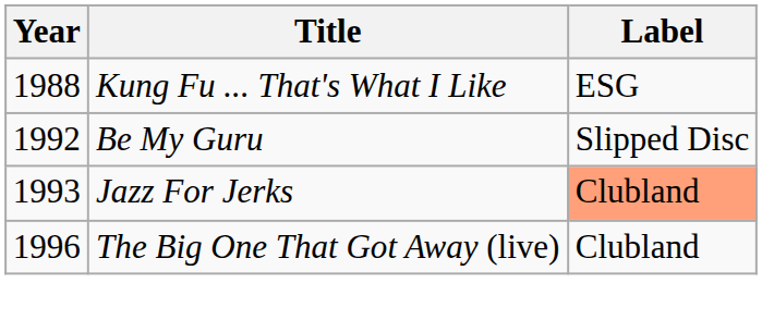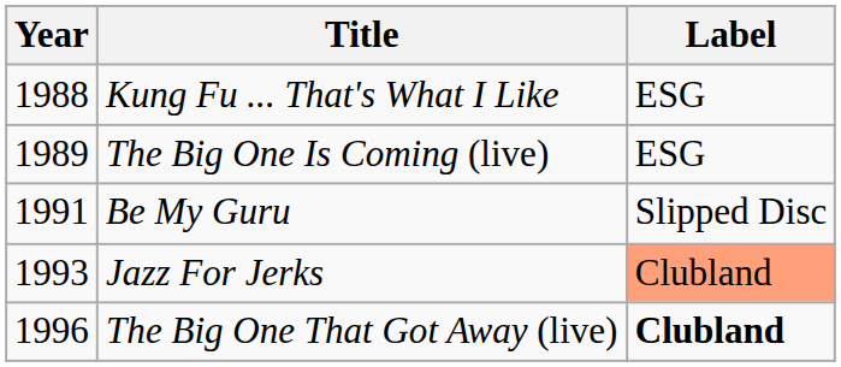 <table class="wikitable" style="margin: 1em auto 1em auto">
 <tr>
 <th>Year</th>
 <th>Title</th>
 <th>Label</th>
 </tr>
 <tr>
 <td>1988</td>
 <td><em>Kung Fu ... That's What I Like</em></td>
 <td>ESG</td>
 </tr>
 <tr>
-<td>1992</td>
+<td>1989</td>
+<td><em>The Big One Is Coming</em> (live)</td>
+<td>ESG</td>
+</tr>
+<tr>
+<td>1991</td>
 <td><em>Be My Guru</em></td>
 <td>Slipped Disc</td>
 </tr>
 <tr>
 <td>1993</td>
 <td><em>Jazz For Jerks</em></td>
 <td style="background: lightsalmon;">Clubland</td>
 </tr>
 <tr>
 <td>1996</td>
 <td><em>The Big One That Got Away</em> (live)</td>
-<td>Clubland</td>
+<td><strong>Clubland</strong></td>
 </tr>
 </table>
